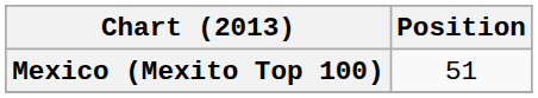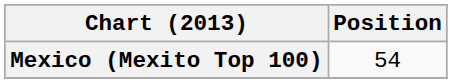 <table class="wikitable plainrowheaders sortable" style="text-align:center;">
 <tr>
 <th>Chart (2013)</th>
 <th>Position</th>
 </tr>
 <tr>
 <th scope="row">Mexico (Mexito Top 100)</th>
-<td align="center">51</td>
+<td align="center">54</td>
 </tr>
 <tr>
 </tr>
 </table>
